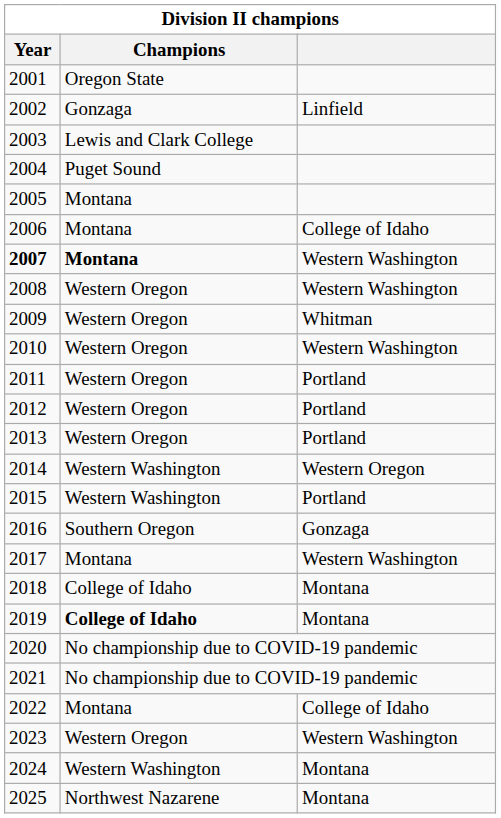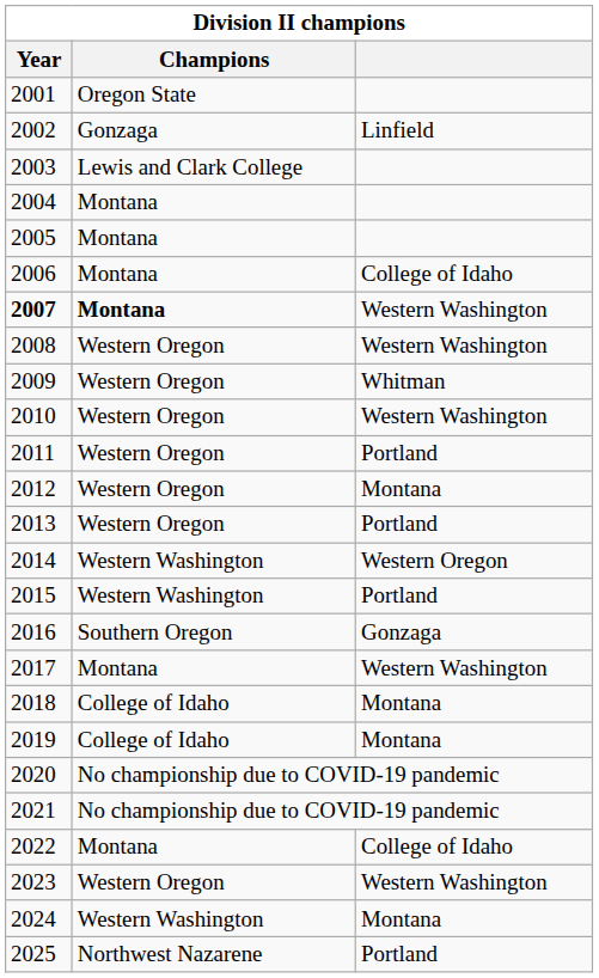 <table class="wikitable" style="width: 33%">
 <tr>
 <td colspan="3" bgcolor="white" align="center"><strong>Division II champions</strong></td>
 </tr>
 <tr>
 <th>Year</th>
 <th>Champions</th>
 <th></th>
 </tr>
 <tr>
 <td>2001</td>
 <td>Oregon State</td>
 <td></td>
 </tr>
 <tr>
 <td>2002</td>
 <td>Gonzaga</td>
 <td>Linfield</td>
 </tr>
 <tr>
 <td>2003</td>
 <td>Lewis and Clark College</td>
 <td></td>
 </tr>
 <tr>
 <td>2004</td>
-<td>Puget Sound</td>
+<td>Montana</td>
 <td></td>
 </tr>
 <tr>
 <td>2005</td>
 <td>Montana</td>
 <td></td>
 </tr>
 <tr>
 <td>2006</td>
 <td>Montana</td>
 <td>College of Idaho</td>
 </tr>
 <tr>
 <td><strong>2007</strong></td>
 <td><strong>Montana</strong></td>
 <td>Western Washington</td>
 </tr>
 <tr>
 <td>2008</td>
 <td>Western Oregon</td>
 <td>Western Washington</td>
 </tr>
 <tr>
 <td>2009</td>
 <td>Western Oregon</td>
 <td>Whitman</td>
 </tr>
 <tr>
 <td>2010</td>
 <td>Western Oregon</td>
 <td>Western Washington</td>
 </tr>
 <tr>
 <td>2011</td>
 <td>Western Oregon</td>
 <td>Portland</td>
 </tr>
 <tr>
 <td>2012</td>
 <td>Western Oregon</td>
-<td>Portland</td>
+<td>Montana</td>
 </tr>
 <tr>
 <td>2013</td>
 <td>Western Oregon</td>
 <td>Portland</td>
 </tr>
 <tr>
 <td>2014</td>
 <td>Western Washington</td>
 <td>Western Oregon</td>
 </tr>
 <tr>
 <td>2015</td>
 <td>Western Washington</td>
 <td>Portland</td>
 </tr>
 <tr>
 <td>2016</td>
 <td>Southern Oregon</td>
 <td>Gonzaga</td>
 </tr>
 <tr>
 <td>2017</td>
 <td>Montana</td>
 <td>Western Washington</td>
 </tr>
 <tr>
 <td>2018</td>
 <td>College of Idaho</td>
 <td>Montana</td>
 </tr>
 <tr>
 <td>2019</td>
-<td><strong>College of Idaho</strong></td>
+<td>College of Idaho</td>
 <td>Montana</td>
 </tr>
 <tr>
 <td>2020</td>
 <td colspan="2">No championship due to COVID-19 pandemic</td>
 </tr>
 <tr>
 <td>2021</td>
 <td colspan="2">No championship due to COVID-19 pandemic</td>
 </tr>
 <tr>
 <td>2022</td>
 <td>Montana</td>
 <td>College of Idaho</td>
 </tr>
 <tr>
 <td>2023</td>
 <td>Western Oregon</td>
 <td>Western Washington</td>
 </tr>
 <tr>
 <td>2024</td>
 <td>Western Washington</td>
 <td>Montana</td>
 </tr>
 <tr>
 <td>2025</td>
 <td>Northwest Nazarene</td>
-<td>Montana</td>
+<td>Portland</td>
 </tr>
 </table>
